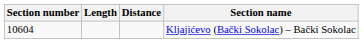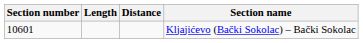 <table class="wikitable">
 <tr>
 <th>Section number</th>
 <th>Length</th>
 <th>Distance</th>
 <th>Section name</th>
 </tr>
 <tr>
-<td>10604</td>
+<td>10601</td>
 <td></td>
 <td></td>
 <td><a href='#'>Kljajićevo</a> (<a href='#'>Bački Sokolac</a>) – Bački Sokolac</td>
 </tr>
 </table>
